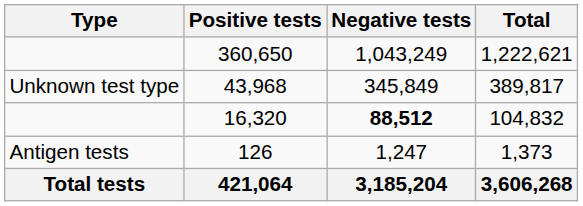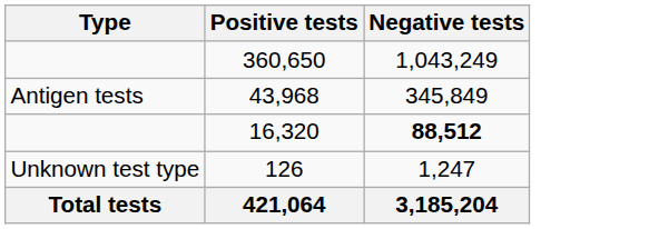 <table class="wikitable" style="text-align:center">
 <tr>
 <th>Type</th>
 <th>Positive tests</th>
 <th>Negative tests</th>
-<th>Total</th>
 </tr>
 <tr>
 <td style="text-align:left"></td>
 <td>360,650</td>
 <td>1,043,249</td>
-<td>1,222,621</td>
 </tr>
 <tr>
-<td style="text-align:left">Unknown test type</td>
+<td style="text-align:left">Antigen tests</td>
 <td>43,968</td>
 <td>345,849</td>
-<td>389,817</td>
 </tr>
 <tr>
 <td></td>
 <td>16,320</td>
 <td><strong>88,512</strong></td>
-<td>104,832</td>
 </tr>
 <tr>
-<td style="text-align:left">Antigen tests</td>
+<td style="text-align:left">Unknown test type</td>
 <td>126</td>
 <td>1,247</td>
-<td>1,373</td>
 </tr>
 <tr>
 <th>Total tests</th>
 <th>421,064</th>
 <th>3,185,204</th>
-<th>3,606,268</th>
 </tr>
 </table>
